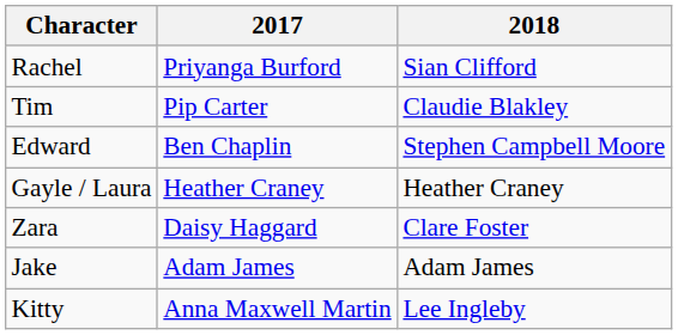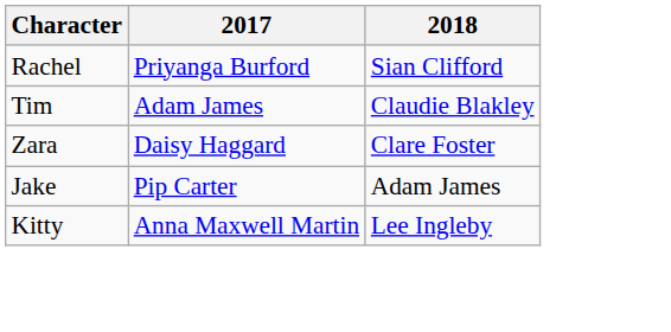 <table class="wikitable">
 <tr>
 <th>Character</th>
 <th>2017</th>
 <th>2018</th>
 </tr>
 <tr>
 <td>Rachel</td>
 <td><a href='#'>Priyanga Burford</a></td>
 <td><a href='#'>Sian Clifford</a></td>
 </tr>
 <tr>
 <td>Tim</td>
-<td><a href='#'>Pip Carter</a></td>
+<td><a href='#'>Adam James</a></td>
 <td><a href='#'>Claudie Blakley</a></td>
-</tr>
-<tr>
-<td>Edward</td>
-<td><a href='#'>Ben Chaplin</a></td>
-<td><a href='#'>Stephen Campbell Moore</a></td>
-</tr>
-<tr>
-<td>Gayle / Laura</td>
-<td><a href='#'>Heather Craney</a></td>
-<td>Heather Craney</td>
 </tr>
 <tr>
 <td>Zara</td>
 <td><a href='#'>Daisy Haggard</a></td>
 <td><a href='#'>Clare Foster</a></td>
 </tr>
 <tr>
 <td>Jake</td>
-<td><a href='#'>Adam James</a></td>
+<td><a href='#'>Pip Carter</a></td>
 <td>Adam James</td>
 </tr>
 <tr>
 <td>Kitty</td>
 <td><a href='#'>Anna Maxwell Martin</a></td>
 <td><a href='#'>Lee Ingleby</a></td>
 </tr>
 </table>
